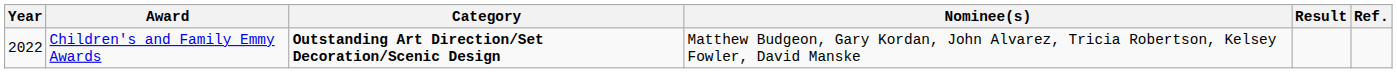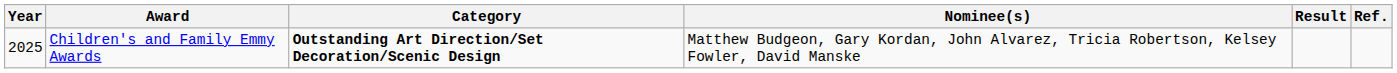 <table class="wikitable sortable">
 <tr>
 <th>Year</th>
 <th>Award</th>
 <th>Category</th>
 <th>Nominee(s)</th>
 <th>Result</th>
 <th>Ref.</th>
 </tr>
 <tr>
-<td>2022</td>
+<td>2025</td>
 <td><a href='#'>Children's and Family Emmy Awards</a></td>
 <td><strong>Outstanding Art Direction/Set Decoration/Scenic Design</strong></td>
 <td>Matthew Budgeon, Gary Kordan, John Alvarez, Tricia Robertson, Kelsey Fowler, David Manske</td>
 <td></td>
 <td style="text-align:center;"></td>
 </tr>
 </table>
